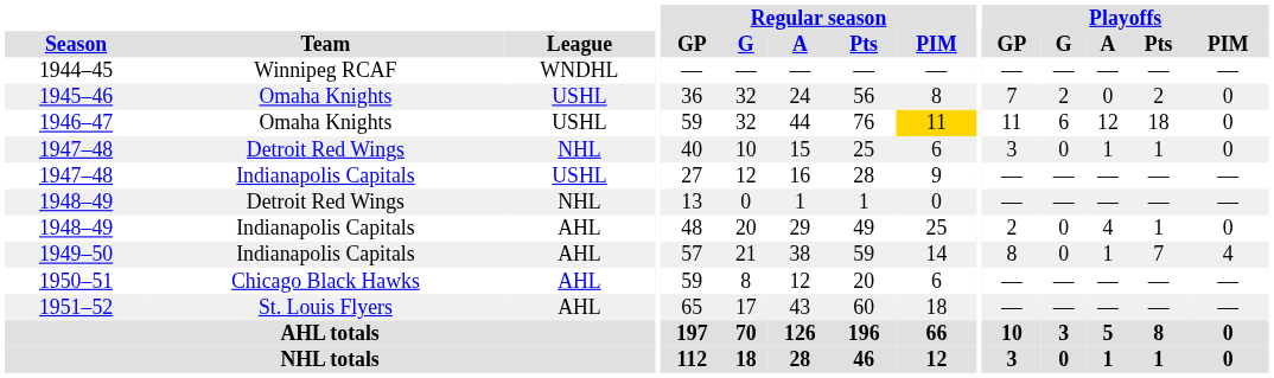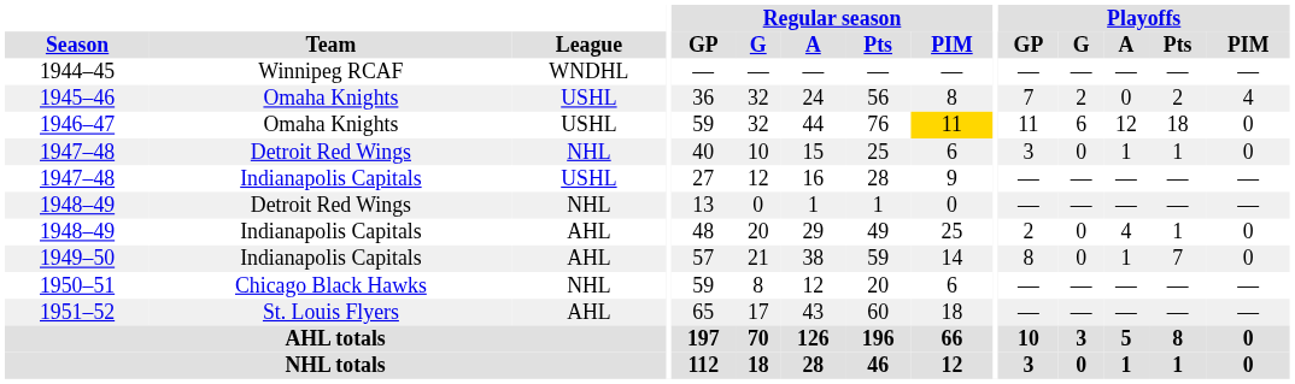 <table border="0" cellpadding="1" cellspacing="0" style="text-align:center; width:60em">
 <tr bgcolor="#e0e0e0">
 <th colspan="3" bgcolor="#ffffff"></th>
 <th rowspan="100" bgcolor="#ffffff"></th>
 <th colspan="5"><a href='#'>Regular season</a></th>
 <th rowspan="100" bgcolor="#ffffff"></th>
 <th colspan="5"><a href='#'>Playoffs</a></th>
 </tr>
 <tr bgcolor="#e0e0e0">
 <th><a href='#'>Season</a></th>
 <th>Team</th>
 <th>League</th>
 <th>GP</th>
 <th><a href='#'>G</a></th>
 <th><a href='#'>A</a></th>
 <th><a href='#'>Pts</a></th>
 <th><a href='#'>PIM</a></th>
 <th>GP</th>
 <th>G</th>
 <th>A</th>
 <th>Pts</th>
 <th>PIM</th>
 </tr>
 <tr>
 <td>1944–45</td>
 <td>Winnipeg RCAF</td>
 <td>WNDHL</td>
 <td>—</td>
 <td>—</td>
 <td>—</td>
 <td>—</td>
 <td>—</td>
 <td>—</td>
 <td>—</td>
 <td>—</td>
 <td>—</td>
 <td>—</td>
 </tr>
 <tr bgcolor="#f0f0f0">
 <td><a href='#'>1945–46</a></td>
 <td><a href='#'>Omaha Knights</a></td>
 <td><a href='#'>USHL</a></td>
 <td>36</td>
 <td>32</td>
 <td>24</td>
 <td>56</td>
 <td>8</td>
 <td>7</td>
 <td>2</td>
 <td>0</td>
 <td>2</td>
-<td>0</td>
+<td>4</td>
 </tr>
 <tr>
 <td><a href='#'>1946–47</a></td>
 <td>Omaha Knights</td>
 <td>USHL</td>
 <td>59</td>
 <td>32</td>
 <td>44</td>
 <td>76</td>
 <td style="background: gold;">11</td>
 <td>11</td>
 <td>6</td>
 <td>12</td>
 <td>18</td>
 <td>0</td>
 </tr>
 <tr bgcolor="#f0f0f0">
 <td><a href='#'>1947–48</a></td>
 <td><a href='#'>Detroit Red Wings</a></td>
 <td><a href='#'>NHL</a></td>
 <td>40</td>
 <td>10</td>
 <td>15</td>
 <td>25</td>
 <td>6</td>
 <td>3</td>
 <td>0</td>
 <td>1</td>
 <td>1</td>
 <td>0</td>
 </tr>
 <tr>
 <td><a href='#'>1947–48</a></td>
 <td><a href='#'>Indianapolis Capitals</a></td>
 <td><a href='#'>USHL</a></td>
 <td>27</td>
 <td>12</td>
 <td>16</td>
 <td>28</td>
 <td>9</td>
 <td>—</td>
 <td>—</td>
 <td>—</td>
 <td>—</td>
 <td>—</td>
 </tr>
 <tr bgcolor="#f0f0f0">
 <td><a href='#'>1948–49</a></td>
 <td>Detroit Red Wings</td>
 <td>NHL</td>
 <td>13</td>
 <td>0</td>
 <td>1</td>
 <td>1</td>
 <td>0</td>
 <td>—</td>
 <td>—</td>
 <td>—</td>
 <td>—</td>
 <td>—</td>
 </tr>
 <tr>
 <td><a href='#'>1948–49</a></td>
 <td>Indianapolis Capitals</td>
 <td>AHL</td>
 <td>48</td>
 <td>20</td>
 <td>29</td>
 <td>49</td>
 <td>25</td>
 <td>2</td>
 <td>0</td>
 <td>4</td>
 <td>1</td>
 <td>0</td>
 </tr>
 <tr bgcolor="#f0f0f0">
 <td><a href='#'>1949–50</a></td>
 <td>Indianapolis Capitals</td>
 <td>AHL</td>
 <td>57</td>
 <td>21</td>
 <td>38</td>
 <td>59</td>
 <td>14</td>
 <td>8</td>
 <td>0</td>
 <td>1</td>
 <td>7</td>
-<td>4</td>
+<td>0</td>
 </tr>
 <tr>
 <td><a href='#'>1950–51</a></td>
 <td><a href='#'>Chicago Black Hawks</a></td>
-<td><a href='#'>AHL</a></td>
+<td>NHL</td>
 <td>59</td>
 <td>8</td>
 <td>12</td>
 <td>20</td>
 <td>6</td>
 <td>—</td>
 <td>—</td>
 <td>—</td>
 <td>—</td>
 <td>—</td>
 </tr>
 <tr bgcolor="#f0f0f0">
 <td><a href='#'>1951–52</a></td>
 <td><a href='#'>St. Louis Flyers</a></td>
 <td>AHL</td>
 <td>65</td>
 <td>17</td>
 <td>43</td>
 <td>60</td>
 <td>18</td>
 <td>—</td>
 <td>—</td>
 <td>—</td>
 <td>—</td>
 <td>—</td>
 </tr>
 <tr bgcolor="#e0e0e0">
 <th colspan="3">AHL totals</th>
 <th>197</th>
 <th>70</th>
 <th>126</th>
 <th>196</th>
 <th>66</th>
 <th>10</th>
 <th>3</th>
 <th>5</th>
 <th>8</th>
 <th>0</th>
 </tr>
 <tr bgcolor="#e0e0e0">
 <th colspan="3">NHL totals</th>
 <th>112</th>
 <th>18</th>
 <th>28</th>
 <th>46</th>
 <th>12</th>
 <th>3</th>
 <th>0</th>
 <th>1</th>
 <th>1</th>
 <th>0</th>
 </tr>
 </table>
